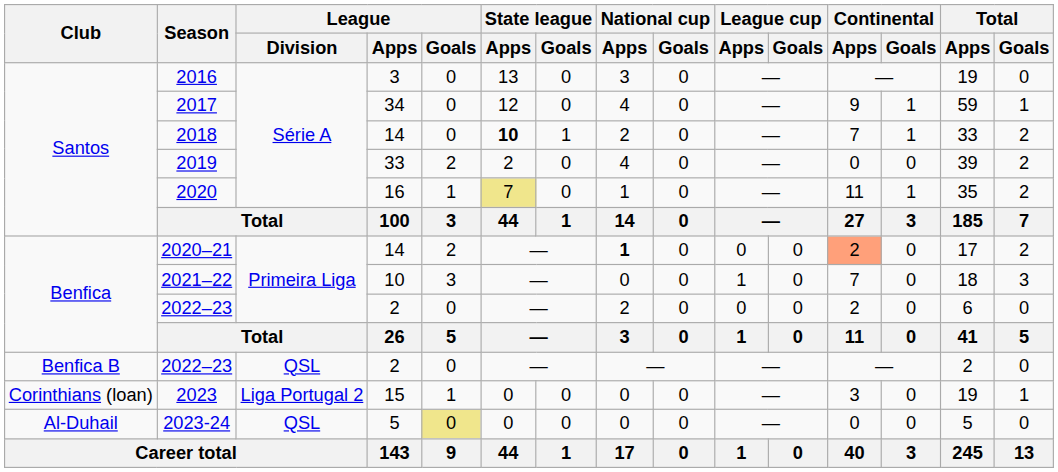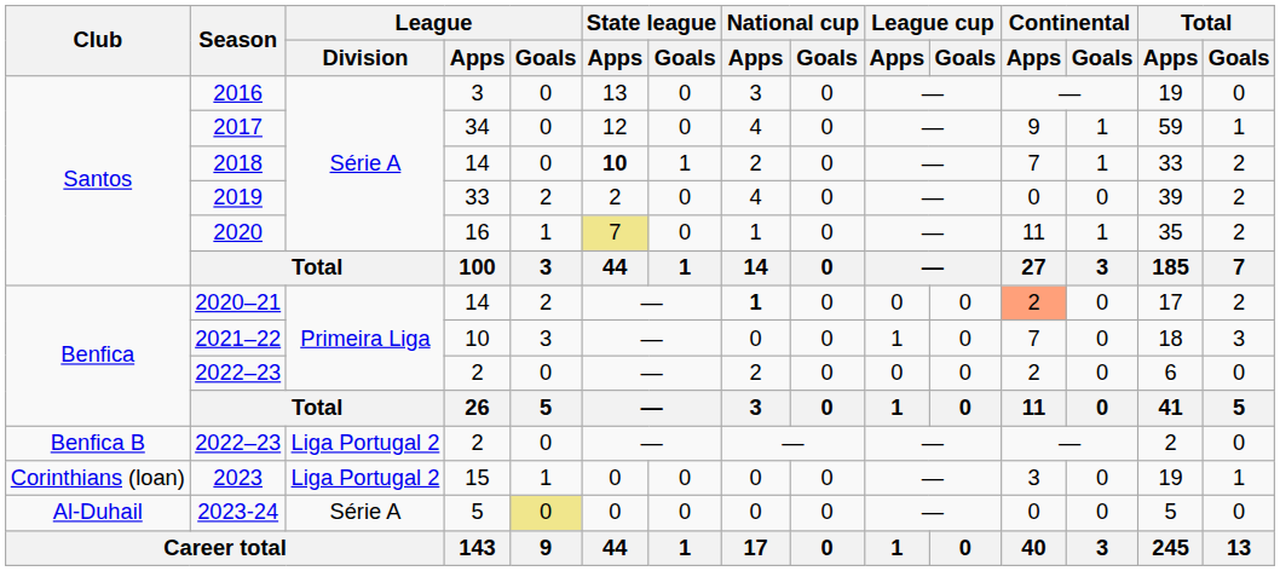 <table class="wikitable" style="text-align: center;">
 <tr>
 <th rowspan="2">Club</th>
 <th rowspan="2">Season</th>
 <th colspan="3">League</th>
 <th colspan="2">State league</th>
 <th colspan="2">National cup</th>
 <th colspan="2">League cup</th>
 <th colspan="2">Continental</th>
 <th colspan="2">Total</th>
 </tr>
 <tr>
 <th>Division</th>
 <th>Apps</th>
 <th>Goals</th>
 <th>Apps</th>
 <th>Goals</th>
 <th>Apps</th>
 <th>Goals</th>
 <th>Apps</th>
 <th>Goals</th>
 <th>Apps</th>
 <th>Goals</th>
 <th>Apps</th>
 <th>Goals</th>
 </tr>
 <tr>
 <td rowspan="6"><a href='#'>Santos</a></td>
 <td><a href='#'>2016</a></td>
 <td rowspan="5"><a href='#'>Série A</a></td>
 <td>3</td>
 <td>0</td>
 <td>13</td>
 <td>0</td>
 <td>3</td>
 <td>0</td>
 <td colspan="2">—</td>
 <td colspan="2">—</td>
 <td>19</td>
 <td>0</td>
 </tr>
 <tr>
 <td><a href='#'>2017</a></td>
 <td>34</td>
 <td>0</td>
 <td>12</td>
 <td>0</td>
 <td>4</td>
 <td>0</td>
 <td colspan="2">—</td>
 <td>9</td>
 <td>1</td>
 <td>59</td>
 <td>1</td>
 </tr>
 <tr>
 <td><a href='#'>2018</a></td>
 <td>14</td>
 <td>0</td>
 <td><strong>10</strong></td>
 <td>1</td>
 <td>2</td>
 <td>0</td>
 <td colspan="2">—</td>
 <td>7</td>
 <td>1</td>
 <td>33</td>
 <td>2</td>
 </tr>
 <tr>
 <td><a href='#'>2019</a></td>
 <td>33</td>
 <td>2</td>
 <td>2</td>
 <td>0</td>
 <td>4</td>
 <td>0</td>
 <td colspan="2">—</td>
 <td>0</td>
 <td>0</td>
 <td>39</td>
 <td>2</td>
 </tr>
 <tr>
 <td><a href='#'>2020</a></td>
 <td>16</td>
 <td>1</td>
 <td style="background: khaki;">7</td>
 <td>0</td>
 <td>1</td>
 <td>0</td>
 <td colspan="2">—</td>
 <td>11</td>
 <td>1</td>
 <td>35</td>
 <td>2</td>
 </tr>
 <tr>
 <th colspan="2">Total</th>
 <th>100</th>
 <th>3</th>
 <th>44</th>
 <th>1</th>
 <th>14</th>
 <th>0</th>
 <th colspan="2">—</th>
 <th>27</th>
 <th>3</th>
 <th>185</th>
 <th>7</th>
 </tr>
 <tr>
 <td rowspan="4"><a href='#'>Benfica</a></td>
 <td><a href='#'>2020–21</a></td>
 <td rowspan="3"><a href='#'>Primeira Liga</a></td>
 <td>14</td>
 <td>2</td>
 <td colspan="2">—</td>
 <td><strong>1</strong></td>
 <td>0</td>
 <td>0</td>
 <td>0</td>
 <td style="background: lightsalmon;">2</td>
 <td>0</td>
 <td>17</td>
 <td>2</td>
 </tr>
 <tr>
 <td><a href='#'>2021–22</a></td>
 <td>10</td>
 <td>3</td>
 <td colspan="2">—</td>
 <td>0</td>
 <td>0</td>
 <td>1</td>
 <td>0</td>
 <td>7</td>
 <td>0</td>
 <td>18</td>
 <td>3</td>
 </tr>
 <tr>
 <td><a href='#'>2022–23</a></td>
 <td>2</td>
 <td>0</td>
 <td colspan="2">—</td>
 <td>2</td>
 <td>0</td>
 <td>0</td>
 <td>0</td>
 <td>2</td>
 <td>0</td>
 <td>6</td>
 <td>0</td>
 </tr>
 <tr>
 <th colspan="2">Total</th>
 <th>26</th>
 <th>5</th>
 <th colspan="2">—</th>
 <th>3</th>
 <th>0</th>
 <th>1</th>
 <th>0</th>
 <th>11</th>
 <th>0</th>
 <th>41</th>
 <th>5</th>
 </tr>
 <tr>
 <td><a href='#'>Benfica B</a></td>
 <td><a href='#'>2022–23</a></td>
-<td><a href='#'>QSL</a></td>
+<td><a href='#'>Liga Portugal 2</a></td>
 <td>2</td>
 <td>0</td>
 <td colspan="2">—</td>
 <td colspan="2">—</td>
 <td colspan="2">—</td>
 <td colspan="2">—</td>
 <td>2</td>
 <td>0</td>
 </tr>
 <tr>
 <td><a href='#'>Corinthians</a> (loan)</td>
 <td><a href='#'>2023</a></td>
 <td><a href='#'>Liga Portugal 2</a></td>
 <td>15</td>
 <td>1</td>
 <td>0</td>
 <td>0</td>
 <td>0</td>
 <td>0</td>
 <td colspan="2">—</td>
 <td>3</td>
 <td>0</td>
 <td>19</td>
 <td>1</td>
 </tr>
 <tr>
 <td><a href='#'>Al-Duhail</a></td>
 <td><a href='#'>2023-24</a></td>
-<td><a href='#'>QSL</a></td>
+<td>Série A</td>
 <td>5</td>
 <td style="background: khaki;">0</td>
 <td>0</td>
 <td>0</td>
 <td>0</td>
 <td>0</td>
 <td colspan="2">—</td>
 <td>0</td>
 <td>0</td>
 <td>5</td>
 <td>0</td>
 </tr>
 <tr>
 <th colspan="3">Career total</th>
 <th>143</th>
 <th>9</th>
 <th>44</th>
 <th>1</th>
 <th>17</th>
 <th>0</th>
 <th>1</th>
 <th>0</th>
 <th>40</th>
 <th>3</th>
 <th>245</th>
 <th>13</th>
 </tr>
 </table>
